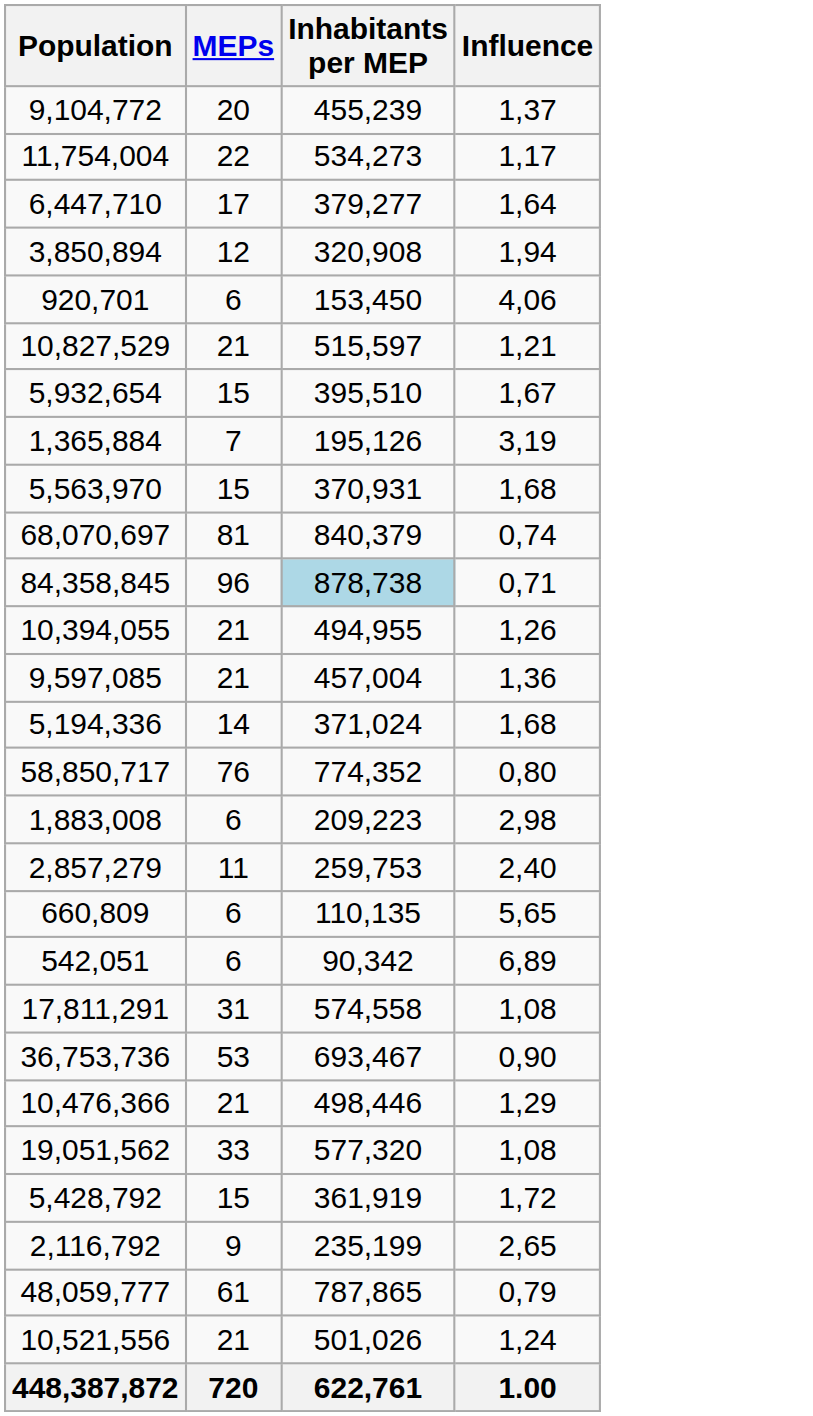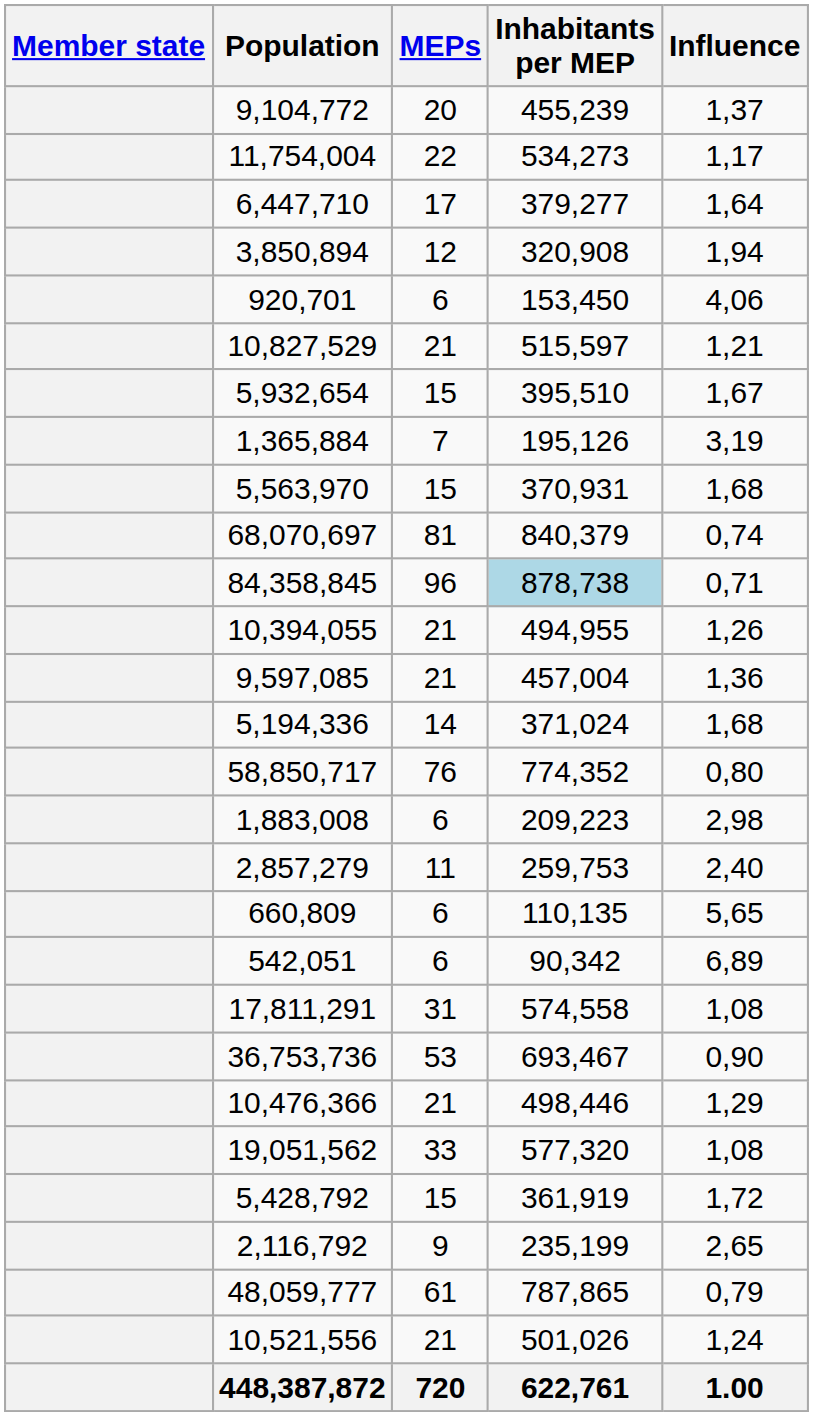 <table class="wikitable sortable" style="text-align:center; font-size:90%;">
 <tr>
+<th style="text-align: left;"><a href='#'>Member state</a></th>
 <th>Population</th>
 <th><a href='#'>MEPs</a></th>
 <th>Inhabitants<br>per MEP</th>
 <th>Influence</th>
 </tr>
 <tr>
+<th style="text-align: left;"></th>
 <td>9,104,772</td>
 <td>20</td>
 <td>455,239</td>
 <td>1,37</td>
 </tr>
 <tr>
+<th style="text-align: left;"></th>
 <td>11,754,004</td>
 <td>22</td>
 <td>534,273</td>
 <td>1,17</td>
 </tr>
 <tr>
+<th style="text-align: left;"></th>
 <td>6,447,710</td>
 <td>17</td>
 <td>379,277</td>
 <td>1,64</td>
 </tr>
 <tr>
+<th style="text-align: left;"></th>
 <td>3,850,894</td>
 <td>12</td>
 <td>320,908</td>
 <td>1,94</td>
 </tr>
 <tr>
+<th style="text-align: left;"></th>
 <td>920,701</td>
 <td>6</td>
 <td>153,450</td>
 <td>4,06</td>
 </tr>
 <tr>
+<th style="text-align: left;"></th>
 <td>10,827,529</td>
 <td>21</td>
 <td>515,597</td>
 <td>1,21</td>
 </tr>
 <tr>
+<th style="text-align: left;"></th>
 <td>5,932,654</td>
 <td>15</td>
 <td>395,510</td>
 <td>1,67</td>
 </tr>
 <tr>
+<th style="text-align: left;"></th>
 <td>1,365,884</td>
 <td>7</td>
 <td>195,126</td>
 <td>3,19</td>
 </tr>
 <tr>
+<th style="text-align: left;"></th>
 <td>5,563,970</td>
 <td>15</td>
 <td>370,931</td>
 <td>1,68</td>
 </tr>
 <tr>
+<th style="text-align: left;"></th>
 <td>68,070,697</td>
 <td>81</td>
 <td>840,379</td>
 <td>0,74</td>
 </tr>
 <tr>
+<th style="text-align: left;"></th>
 <td>84,358,845</td>
 <td>96</td>
 <td style="background: lightblue;">878,738</td>
 <td>0,71</td>
 </tr>
 <tr>
+<th style="text-align: left;"></th>
 <td>10,394,055</td>
 <td>21</td>
 <td>494,955</td>
 <td>1,26</td>
 </tr>
 <tr>
+<th style="text-align: left;"></th>
 <td>9,597,085</td>
 <td>21</td>
 <td>457,004</td>
 <td>1,36</td>
 </tr>
 <tr>
+<th style="text-align: left;"></th>
 <td>5,194,336</td>
 <td>14</td>
 <td>371,024</td>
 <td>1,68</td>
 </tr>
 <tr>
+<th style="text-align: left;"></th>
 <td>58,850,717</td>
 <td>76</td>
 <td>774,352</td>
 <td>0,80</td>
 </tr>
 <tr>
+<th style="text-align: left;"></th>
 <td>1,883,008</td>
 <td>6</td>
 <td>209,223</td>
 <td>2,98</td>
 </tr>
 <tr>
+<th style="text-align: left;"></th>
 <td>2,857,279</td>
 <td>11</td>
 <td>259,753</td>
 <td>2,40</td>
 </tr>
 <tr>
+<th style="text-align: left;"></th>
 <td>660,809</td>
 <td>6</td>
 <td>110,135</td>
 <td>5,65</td>
 </tr>
 <tr>
+<th style="text-align: left;"></th>
 <td>542,051</td>
 <td>6</td>
 <td>90,342</td>
 <td>6,89</td>
 </tr>
 <tr>
+<th style="text-align: left;"></th>
 <td>17,811,291</td>
 <td>31</td>
 <td>574,558</td>
 <td>1,08</td>
 </tr>
 <tr>
+<th style="text-align: left;"></th>
 <td>36,753,736</td>
 <td>53</td>
 <td>693,467</td>
 <td>0,90</td>
 </tr>
 <tr>
+<th style="text-align: left;"></th>
 <td>10,476,366</td>
 <td>21</td>
 <td>498,446</td>
 <td>1,29</td>
 </tr>
 <tr>
+<th style="text-align: left;"></th>
 <td>19,051,562</td>
 <td>33</td>
 <td>577,320</td>
 <td>1,08</td>
 </tr>
 <tr>
+<th style="text-align: left;"></th>
 <td>5,428,792</td>
 <td>15</td>
 <td>361,919</td>
 <td>1,72</td>
 </tr>
 <tr>
+<th style="text-align: left;"></th>
 <td>2,116,792</td>
 <td>9</td>
 <td>235,199</td>
 <td>2,65</td>
 </tr>
 <tr>
+<th style="text-align: left;"></th>
 <td>48,059,777</td>
 <td>61</td>
 <td>787,865</td>
 <td>0,79</td>
 </tr>
 <tr>
+<th style="text-align: left;"></th>
 <td>10,521,556</td>
 <td>21</td>
 <td>501,026</td>
 <td>1,24</td>
 </tr>
 <tr>
+<th></th>
 <th>448,387,872</th>
 <th>720</th>
 <th>622,761</th>
 <th>1.00</th>
 </tr>
 </table>
